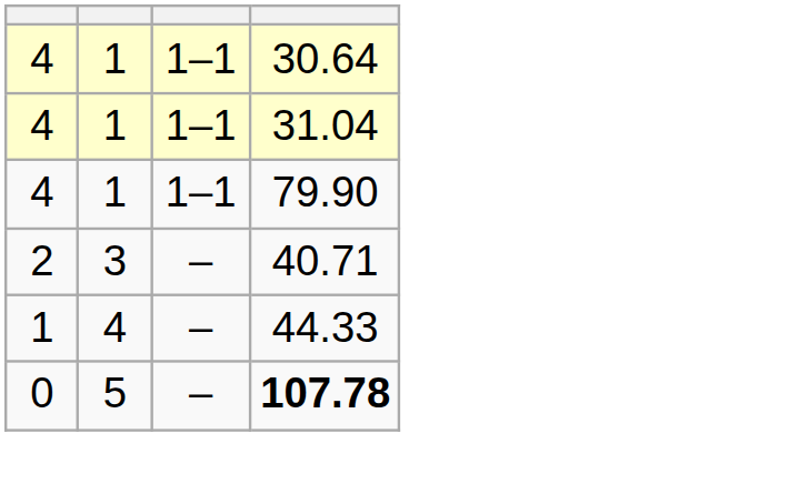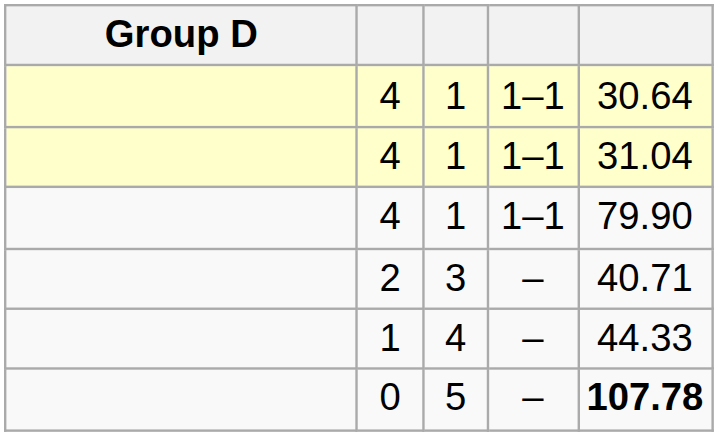 <table class="wikitable" style="text-align: center;">
 <tr>
+<th width=140>Group D</th>
 <th width=20></th>
 <th width=20></th>
 <th width=30></th>
 <th width=20></th>
 </tr>
 <tr bgcolor=#ffffcc>
+<td style="text-align:left;"></td>
 <td>4</td>
 <td>1</td>
 <td>1–1</td>
 <td>30.64</td>
 </tr>
 <tr bgcolor=#ffffcc>
+<td style="text-align:left;"></td>
 <td>4</td>
 <td>1</td>
 <td>1–1</td>
 <td>31.04</td>
 </tr>
 <tr>
+<td style="text-align:left;"></td>
 <td>4</td>
 <td>1</td>
 <td>1–1</td>
 <td>79.90</td>
 </tr>
 <tr>
+<td style="text-align:left;"></td>
 <td>2</td>
 <td>3</td>
 <td>–</td>
 <td>40.71</td>
 </tr>
 <tr>
+<td style="text-align:left;"></td>
 <td>1</td>
 <td>4</td>
 <td>–</td>
 <td>44.33</td>
 </tr>
 <tr>
+<td style="text-align:left;"></td>
 <td>0</td>
 <td>5</td>
 <td>–</td>
 <td><strong>107.78</strong></td>
 </tr>
 </table>
